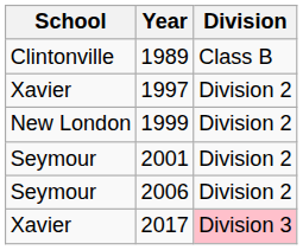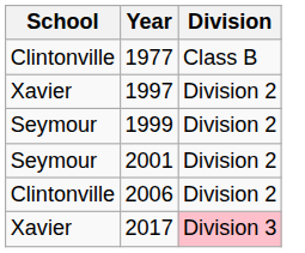 <table class="wikitable">
 <tr>
 <th>School</th>
 <th>Year</th>
 <th>Division</th>
 </tr>
 <tr>
 <td>Clintonville</td>
-<td>1989</td>
+<td>1977</td>
 <td>Class B</td>
 </tr>
 <tr>
 <td>Xavier</td>
 <td>1997</td>
 <td>Division 2</td>
 </tr>
 <tr>
-<td>New London</td>
+<td>Seymour</td>
 <td>1999</td>
 <td>Division 2</td>
 </tr>
 <tr>
 <td>Seymour</td>
 <td>2001</td>
 <td>Division 2</td>
 </tr>
 <tr>
-<td>Seymour</td>
+<td>Clintonville</td>
 <td>2006</td>
 <td>Division 2</td>
 </tr>
 <tr>
 <td>Xavier</td>
 <td>2017</td>
 <td style="background: pink;">Division 3</td>
 </tr>
 </table>
